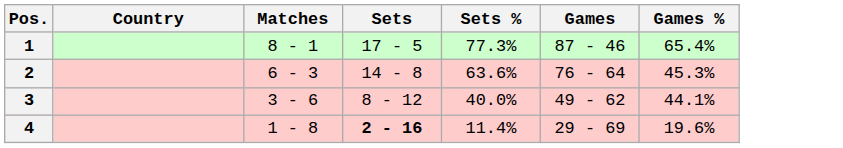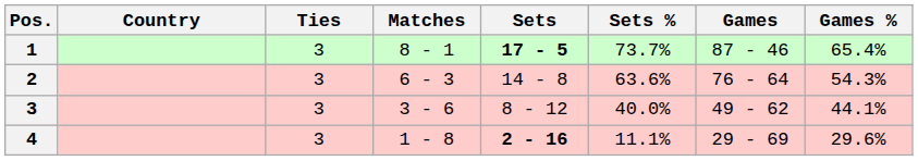 <table class="wikitable nowrap" style=text-align:center>
 <tr>
 <th>Pos.</th>
 <th width=140>Country</th>
+<th width=70>Ties</th>
 <th width=70>Matches</th>
 <th width=70>Sets</th>
 <th width=70>Sets %</th>
 <th width=70>Games</th>
 <th width=70>Games %</th>
 </tr>
 <tr style="background: #CCFFCC;">
 <th>1</th>
 <td align=left></td>
+<td>3</td>
 <td>8 -	1</td>
-<td>17 -	5</td>
-<td>77.3%</td>
+<td><strong>17 -	5</strong></td>
+<td>73.7%</td>
 <td>87 - 46</td>
 <td>65.4%</td>
 </tr>
 <tr style="background: #FFCCCC;">
 <th>2</th>
 <td align=left></td>
+<td>3</td>
 <td>6 - 3</td>
 <td>14 -	8</td>
 <td>63.6%</td>
 <td>76 - 64</td>
-<td>45.3%</td>
+<td>54.3%</td>
 </tr>
 <tr style="background: #FFCCCC;">
 <th>3</th>
 <td align=left></td>
+<td>3</td>
 <td>3 -	6</td>
 <td>8 - 12</td>
 <td>40.0%</td>
 <td>49 - 62</td>
 <td>44.1%</td>
 </tr>
 <tr style="background: #FFCCCC;">
 <th>4</th>
 <td align=left></td>
+<td>3</td>
 <td>1 -	8</td>
 <td><strong>2 - 16</strong></td>
-<td>11.4%</td>
+<td>11.1%</td>
 <td>29 - 69</td>
-<td>19.6%</td>
+<td>29.6%</td>
 </tr>
 </table>
